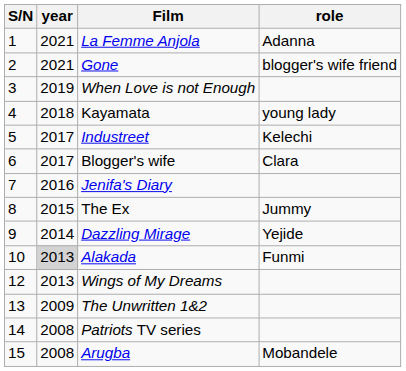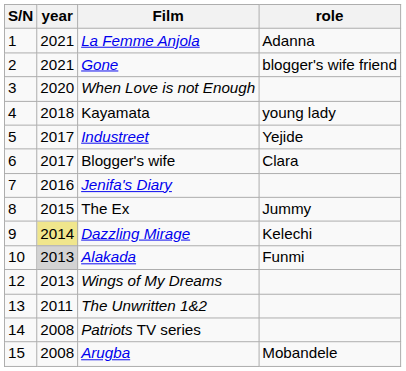 <table class="wikitable">
 <tr>
 <th>S/N</th>
 <th>year</th>
 <th>Film</th>
 <th>role</th>
 </tr>
 <tr>
 <td>1</td>
 <td>2021</td>
 <td><em><a href='#'>La Femme Anjola</a></em></td>
 <td>Adanna</td>
 </tr>
 <tr>
 <td>2</td>
 <td>2021</td>
 <td><em><a href='#'>Gone</a></em></td>
 <td>blogger's wife friend</td>
 </tr>
 <tr>
 <td>3</td>
-<td>2019</td>
+<td>2020</td>
 <td><em>When Love is not Enough</em></td>
 <td></td>
 </tr>
 <tr>
 <td>4</td>
 <td>2018</td>
 <td>Kayamata</td>
 <td>young lady</td>
 </tr>
 <tr>
 <td>5</td>
 <td>2017</td>
 <td><em><a href='#'>Industreet</a></em></td>
-<td>Kelechi</td>
+<td>Yejide</td>
 </tr>
 <tr>
 <td>6</td>
 <td>2017</td>
 <td>Blogger's wife</td>
 <td>Clara</td>
 </tr>
 <tr>
 <td>7</td>
 <td>2016</td>
 <td><em><a href='#'>Jenifa's Diary</a></em></td>
 <td></td>
 </tr>
 <tr>
 <td>8</td>
 <td>2015</td>
 <td>The Ex</td>
 <td>Jummy</td>
 </tr>
 <tr>
 <td>9</td>
-<td>2014</td>
+<td style="background: khaki;">2014</td>
 <td><em><a href='#'>Dazzling Mirage</a></em></td>
-<td>Yejide</td>
+<td>Kelechi</td>
 </tr>
 <tr>
 <td>10</td>
 <td style="background: lightgrey;">2013</td>
 <td><em><a href='#'>Alakada</a></em></td>
 <td>Funmi</td>
 </tr>
 <tr>
 <td>12</td>
 <td>2013</td>
 <td><em>Wings of My Dreams</em></td>
 <td></td>
 </tr>
 <tr>
 <td>13</td>
-<td>2009</td>
+<td>2011</td>
 <td><em>The Unwritten 1&2</em></td>
 <td></td>
 </tr>
 <tr>
 <td>14</td>
 <td>2008</td>
 <td><em>Patriots</em> TV series</td>
 <td></td>
 </tr>
 <tr>
 <td>15</td>
 <td>2008</td>
 <td><em><a href='#'>Arugba</a></em></td>
 <td>Mobandele</td>
 </tr>
 </table>
